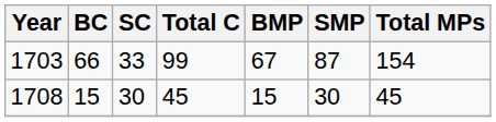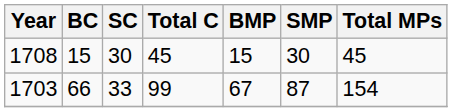 <table class="wikitable">
 <tr>
 <th>Year</th>
 <th>BC</th>
 <th>SC</th>
 <th>Total C</th>
 <th>BMP</th>
 <th>SMP</th>
 <th>Total MPs</th>
 </tr>
 <tr>
+<td>1708</td>
+<td>15</td>
+<td>30</td>
+<td>45</td>
+<td>15</td>
+<td>30</td>
+<td>45</td>
+</tr>
+<tr>
 <td>1703</td>
 <td>66</td>
 <td>33</td>
 <td>99</td>
 <td>67</td>
 <td>87</td>
 <td>154</td>
 </tr>
 <tr>
-<td>1708</td>
-<td>15</td>
-<td>30</td>
-<td>45</td>
-<td>15</td>
-<td>30</td>
-<td>45</td>
-</tr>
-<tr>
 </tr>
 </table>
